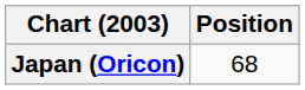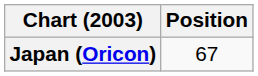 <table class="wikitable plainrowheaders sortable" style="text-align:center;">
 <tr>
 <th scope="col">Chart (2003)</th>
 <th scope="col">Position</th>
 </tr>
 <tr>
 <th scope="row">Japan (<a href='#'>Oricon</a>)</th>
-<td>68</td>
+<td>67</td>
 </tr>
 </table>
